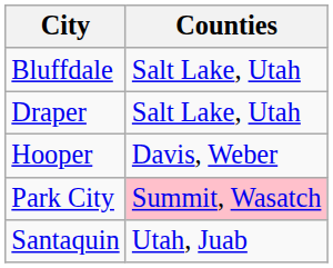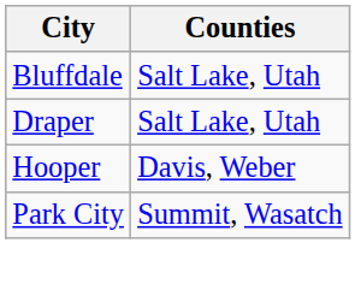 <table class="wikitable sortable">
 <tr>
 <th>City</th>
 <th>Counties</th>
 </tr>
 <tr>
 <td><a href='#'>Bluffdale</a></td>
 <td><a href='#'>Salt Lake</a>, <a href='#'>Utah</a></td>
 </tr>
 <tr>
 <td><a href='#'>Draper</a></td>
 <td><a href='#'>Salt Lake</a>, <a href='#'>Utah</a></td>
 </tr>
 <tr>
 <td><a href='#'>Hooper</a></td>
 <td><a href='#'>Davis</a>, <a href='#'>Weber</a></td>
 </tr>
 <tr>
 <td><a href='#'>Park City</a></td>
-<td style="background: pink;"><a href='#'>Summit</a>, <a href='#'>Wasatch</a></td>
-</tr>
-<tr>
-<td><a href='#'>Santaquin</a></td>
-<td><a href='#'>Utah</a>, <a href='#'>Juab</a></td>
+<td><a href='#'>Summit</a>, <a href='#'>Wasatch</a></td>
 </tr>
 </table>
